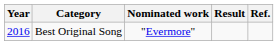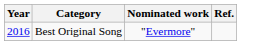 <table class="wikitable plainrowheaders" style="text-align:center;">
 <tr>
 <th>Year</th>
 <th>Category</th>
 <th>Nominated work</th>
-<th>Result</th>
 <th>Ref.</th>
 </tr>
 <tr>
 <td><a href='#'>2016</a></td>
 <td>Best Original Song</td>
 <td>"<a href='#'>Evermore</a>" </td>
 <td></td>
-<td></td>
 </tr>
 </table>
